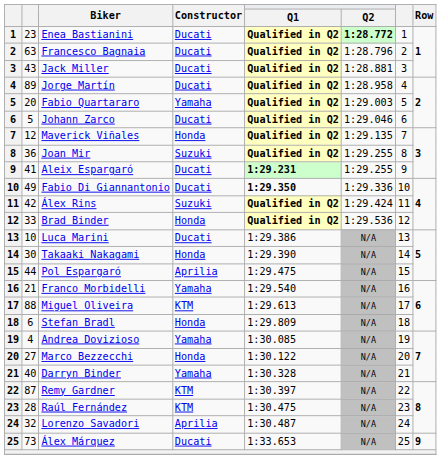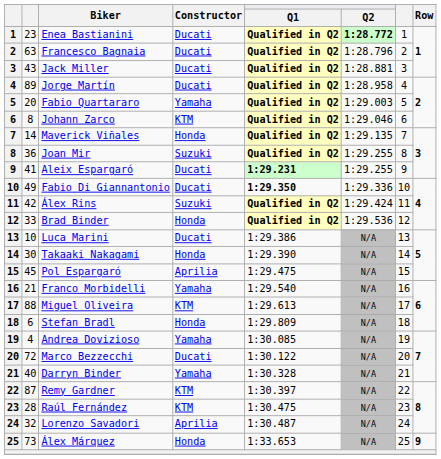 <table class="wikitable sortable" style="font-size: 85%;">
 <tr>
 <th rowspan="2"></th>
 <th rowspan="2"></th>
 <th rowspan="2">Biker</th>
 <th rowspan="2">Constructor</th>
 <th colspan="2" style="background:#eaecf0; text-align:center;"></th>
 <th rowspan="2"></th>
 <th rowspan="2">Row</th>
 </tr>
 <tr>
 <th scope="col">Q1</th>
 <th scope="col">Q2</th>
 </tr>
 <tr>
 <th scope="row">1</th>
 <td align="center">23</td>
 <td> <a href='#'>Enea Bastianini</a></td>
 <td><a href='#'>Ducati</a></td>
 <td style="background:#ffffbf;"><strong>Qualified in Q2</strong></td>
 <td style="background:#ccffcc;"><strong>1:28.772</strong></td>
 <td align="center">1</td>
 <td rowspan="3"><strong>1</strong></td>
 </tr>
 <tr>
 <th scope="row">2</th>
 <td align="center">63</td>
 <td> <a href='#'>Francesco Bagnaia</a></td>
 <td><a href='#'>Ducati</a></td>
 <td style="background:#ffffbf;"><strong>Qualified in Q2</strong></td>
 <td>1:28.796</td>
 <td align="center">2</td>
 </tr>
 <tr>
 <th scope="row">3</th>
 <td align="center">43</td>
 <td> <a href='#'>Jack Miller</a></td>
 <td><a href='#'>Ducati</a></td>
 <td style="background:#ffffbf;"><strong>Qualified in Q2</strong></td>
 <td>1:28.881</td>
 <td align="center">3</td>
 </tr>
 <tr>
 <th scope="row">4</th>
 <td align="center">89</td>
 <td> <a href='#'>Jorge Martín</a></td>
 <td><a href='#'>Ducati</a></td>
 <td style="background:#ffffbf;"><strong>Qualified in Q2</strong></td>
 <td>1:28.958</td>
 <td align="center">4</td>
 <td rowspan="3"><strong>2</strong></td>
 </tr>
 <tr>
 <th scope="row">5</th>
 <td align="center">20</td>
 <td> <a href='#'>Fabio Quartararo</a></td>
 <td><a href='#'>Yamaha</a></td>
 <td style="background:#ffffbf;"><strong>Qualified in Q2</strong></td>
 <td>1:29.003</td>
 <td align="center">5</td>
 </tr>
 <tr>
 <th scope="row">6</th>
-<td align="center">5</td>
+<td align="center">8</td>
 <td> <a href='#'>Johann Zarco</a></td>
-<td><a href='#'>Ducati</a></td>
+<td><a href='#'>KTM</a></td>
 <td style="background:#ffffbf;"><strong>Qualified in Q2</strong></td>
 <td>1:29.046</td>
 <td align="center">6</td>
 </tr>
 <tr>
 <th scope="row">7</th>
-<td align="center">12</td>
+<td align="center">14</td>
 <td> <a href='#'>Maverick Viñales</a></td>
 <td><a href='#'>Honda</a></td>
 <td style="background:#ffffbf;"><strong>Qualified in Q2</strong></td>
 <td>1:29.135</td>
 <td align="center">7</td>
 <td rowspan="3"><strong>3</strong></td>
 </tr>
 <tr>
 <th scope="row">8</th>
 <td align="center">36</td>
 <td> <a href='#'>Joan Mir</a></td>
 <td><a href='#'>Suzuki</a></td>
 <td style="background:#ffffbf;"><strong>Qualified in Q2</strong></td>
 <td>1:29.255</td>
 <td align="center">8</td>
 </tr>
 <tr>
 <th scope="row">9</th>
 <td align="center">41</td>
 <td> <a href='#'>Aleix Espargaró</a></td>
 <td><a href='#'>Ducati</a></td>
 <td style="background:#ccffcc;"><strong>1:29.231</strong></td>
 <td>1:29.255</td>
 <td align="center">9</td>
 </tr>
 <tr>
 <th scope="row">10</th>
 <td align="center">49</td>
 <td> <a href='#'>Fabio Di Giannantonio</a></td>
 <td><a href='#'>Ducati</a></td>
 <td><strong>1:29.350</strong></td>
 <td>1:29.336</td>
 <td align="center">10</td>
 <td rowspan="3"><strong>4</strong></td>
 </tr>
 <tr>
 <th scope="row">11</th>
 <td align="center">42</td>
 <td> <a href='#'>Álex Rins</a></td>
 <td><a href='#'>Suzuki</a></td>
 <td style="background:#ffffbf;"><strong>Qualified in Q2</strong></td>
 <td>1:29.424</td>
 <td align="center">11</td>
 </tr>
 <tr>
 <th scope="row">12</th>
 <td align="center">33</td>
 <td> <a href='#'>Brad Binder</a></td>
 <td><a href='#'>Honda</a></td>
 <td style="background:#ffffbf;"><strong>Qualified in Q2</strong></td>
 <td>1:29.536</td>
 <td align="center">12</td>
 </tr>
 <tr>
 <th scope="row">13</th>
 <td align="center">10</td>
 <td> <a href='#'>Luca Marini</a></td>
 <td><a href='#'>Ducati</a></td>
 <td>1:29.386</td>
 <td style="background: silver" align="center" data-sort-value="13"><small>N/A</small></td>
 <td align="center">13</td>
 <td rowspan="3"><strong>5</strong></td>
 </tr>
 <tr>
 <th scope="row">14</th>
 <td align="center">30</td>
 <td> <a href='#'>Takaaki Nakagami</a></td>
 <td><a href='#'>Honda</a></td>
 <td>1:29.390</td>
 <td style="background: silver" align="center" data-sort-value="14"><small>N/A</small></td>
 <td align="center">14</td>
 </tr>
 <tr>
 <th scope="row">15</th>
-<td align="center">44</td>
+<td align="center">45</td>
 <td> <a href='#'>Pol Espargaró</a></td>
 <td><a href='#'>Aprilia</a></td>
 <td>1:29.475</td>
 <td style="background: silver" align="center" data-sort-value="15"><small>N/A</small></td>
 <td align="center">15</td>
 </tr>
 <tr>
 <th scope="row">16</th>
 <td align="center">21</td>
 <td> <a href='#'>Franco Morbidelli</a></td>
 <td><a href='#'>Yamaha</a></td>
 <td>1:29.540</td>
 <td style="background: silver" align="center" data-sort-value="16"><small>N/A</small></td>
 <td align="center">16</td>
 <td rowspan="3"><strong>6</strong></td>
 </tr>
 <tr>
 <th scope="row">17</th>
 <td align="center">88</td>
 <td> <a href='#'>Miguel Oliveira</a></td>
 <td><a href='#'>KTM</a></td>
 <td>1:29.613</td>
 <td style="background: silver" align="center" data-sort-value="17"><small>N/A</small></td>
 <td align="center">17</td>
 </tr>
 <tr>
 <th scope="row">18</th>
 <td align="center">6</td>
 <td> <a href='#'>Stefan Bradl</a></td>
 <td><a href='#'>Honda</a></td>
 <td>1:29.809</td>
 <td style="background: silver" align="center" data-sort-value="18"><small>N/A</small></td>
 <td align="center">18</td>
 </tr>
 <tr>
 <th scope="row">19</th>
 <td align="center">4</td>
 <td> <a href='#'>Andrea Dovizioso</a></td>
 <td><a href='#'>Yamaha</a></td>
 <td>1:30.085</td>
 <td style="background: silver" align="center" data-sort-value="19"><small>N/A</small></td>
 <td align="center">19</td>
 <td rowspan="3"><strong>7</strong></td>
 </tr>
 <tr>
 <th scope="row">20</th>
-<td align="center">27</td>
+<td align="center">72</td>
 <td> <a href='#'>Marco Bezzecchi</a></td>
-<td><a href='#'>Honda</a></td>
+<td><a href='#'>Ducati</a></td>
 <td>1:30.122</td>
 <td style="background: silver" align="center" data-sort-value="20"><small>N/A</small></td>
 <td align="center">20</td>
 </tr>
 <tr>
 <th scope="row">21</th>
 <td align="center">40</td>
 <td> <a href='#'>Darryn Binder</a></td>
 <td><a href='#'>Yamaha</a></td>
 <td>1:30.328</td>
 <td style="background: silver" align="center" data-sort-value="21"><small>N/A</small></td>
 <td align="center">21</td>
 </tr>
 <tr>
 <th scope="row">22</th>
 <td align="center">87</td>
 <td> <a href='#'>Remy Gardner</a></td>
 <td><a href='#'>KTM</a></td>
 <td>1:30.397</td>
 <td style="background: silver" align="center" data-sort-value="22"><small>N/A</small></td>
 <td align="center">22</td>
 <td rowspan="3"><strong>8</strong></td>
 </tr>
 <tr>
 <th scope="row">23</th>
 <td align="center">28</td>
 <td> <a href='#'>Raúl Fernández</a></td>
 <td><a href='#'>KTM</a></td>
 <td>1:30.475</td>
 <td style="background: silver" align="center" data-sort-value="23"><small>N/A</small></td>
 <td align="center">23</td>
 </tr>
 <tr>
 <th scope="row">24</th>
 <td align="center">32</td>
 <td> <a href='#'>Lorenzo Savadori</a></td>
 <td><a href='#'>Aprilia</a></td>
 <td>1:30.487</td>
 <td style="background: silver" align="center" data-sort-value="24"><small>N/A</small></td>
 <td align="center">24</td>
 </tr>
 <tr>
 <th scope="row">25</th>
 <td align="center">73</td>
 <td> <a href='#'>Álex Márquez</a></td>
-<td><a href='#'>Ducati</a></td>
+<td><a href='#'>Honda</a></td>
 <td>1:33.653</td>
 <td style="background: silver" align="center" data-sort-value="25"><small>N/A</small></td>
 <td align="center">25</td>
 <td><strong>9</strong></td>
 </tr>
 <tr>
 <th colspan="8"></th>
 </tr>
 <tr>
 </tr>
 </table>
